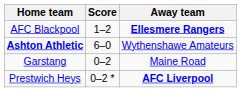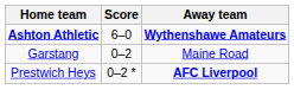 <table class="wikitable" style="text-align: center">
 <tr>
 <th>Home team</th>
 <th>Score</th>
 <th>Away team</th>
 </tr>
 <tr>
-<td><a href='#'>AFC Blackpool</a></td>
-<td>1–2</td>
-<td><strong><a href='#'>Ellesmere Rangers</a></strong></td>
-</tr>
-<tr>
 <td><strong><a href='#'>Ashton Athletic</a></strong></td>
 <td>6–0</td>
-<td><a href='#'>Wythenshawe Amateurs</a></td>
+<td><strong><a href='#'>Wythenshawe Amateurs</a></strong></td>
 </tr>
 <tr>
 <td><a href='#'>Garstang</a></td>
 <td>0–2</td>
 <td><a href='#'>Maine Road</a></td>
 </tr>
 <tr>
 <td><a href='#'>Prestwich Heys</a></td>
 <td>0–2 *</td>
 <td><strong><a href='#'>AFC Liverpool</a></strong></td>
 </tr>
 </table>
